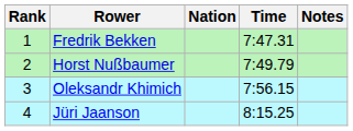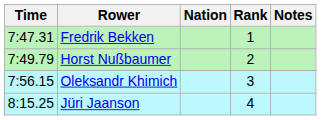 <table class="wikitable sortable" style="text-align:center">
 <tr>
-<th>Rank</th>
+<th>Time</th>
 <th>Rower</th>
 <th>Nation</th>
-<th>Time</th>
+<th>Rank</th>
 <th>Notes</th>
 </tr>
 <tr bgcolor=bbf3bb>
-<td>1</td>
+<td>7:47.31</td>
 <td align=left><a href='#'>Fredrik Bekken</a></td>
 <td align=left></td>
-<td>7:47.31</td>
+<td>1</td>
 <td></td>
 </tr>
 <tr bgcolor=bbf3bb>
-<td>2</td>
+<td>7:49.79</td>
 <td align=left><a href='#'>Horst Nußbaumer</a></td>
 <td align=left></td>
-<td>7:49.79</td>
+<td>2</td>
 <td></td>
 </tr>
 <tr bgcolor=bbf9ff>
-<td>3</td>
+<td>7:56.15</td>
 <td align=left><a href='#'>Oleksandr Khimich</a></td>
 <td align=left></td>
-<td>7:56.15</td>
+<td>3</td>
 <td></td>
 </tr>
 <tr bgcolor=bbf9ff>
-<td>4</td>
+<td>8:15.25</td>
 <td align=left><a href='#'>Jüri Jaanson</a></td>
 <td align=left></td>
-<td>8:15.25</td>
+<td>4</td>
 <td></td>
 </tr>
 </table>
